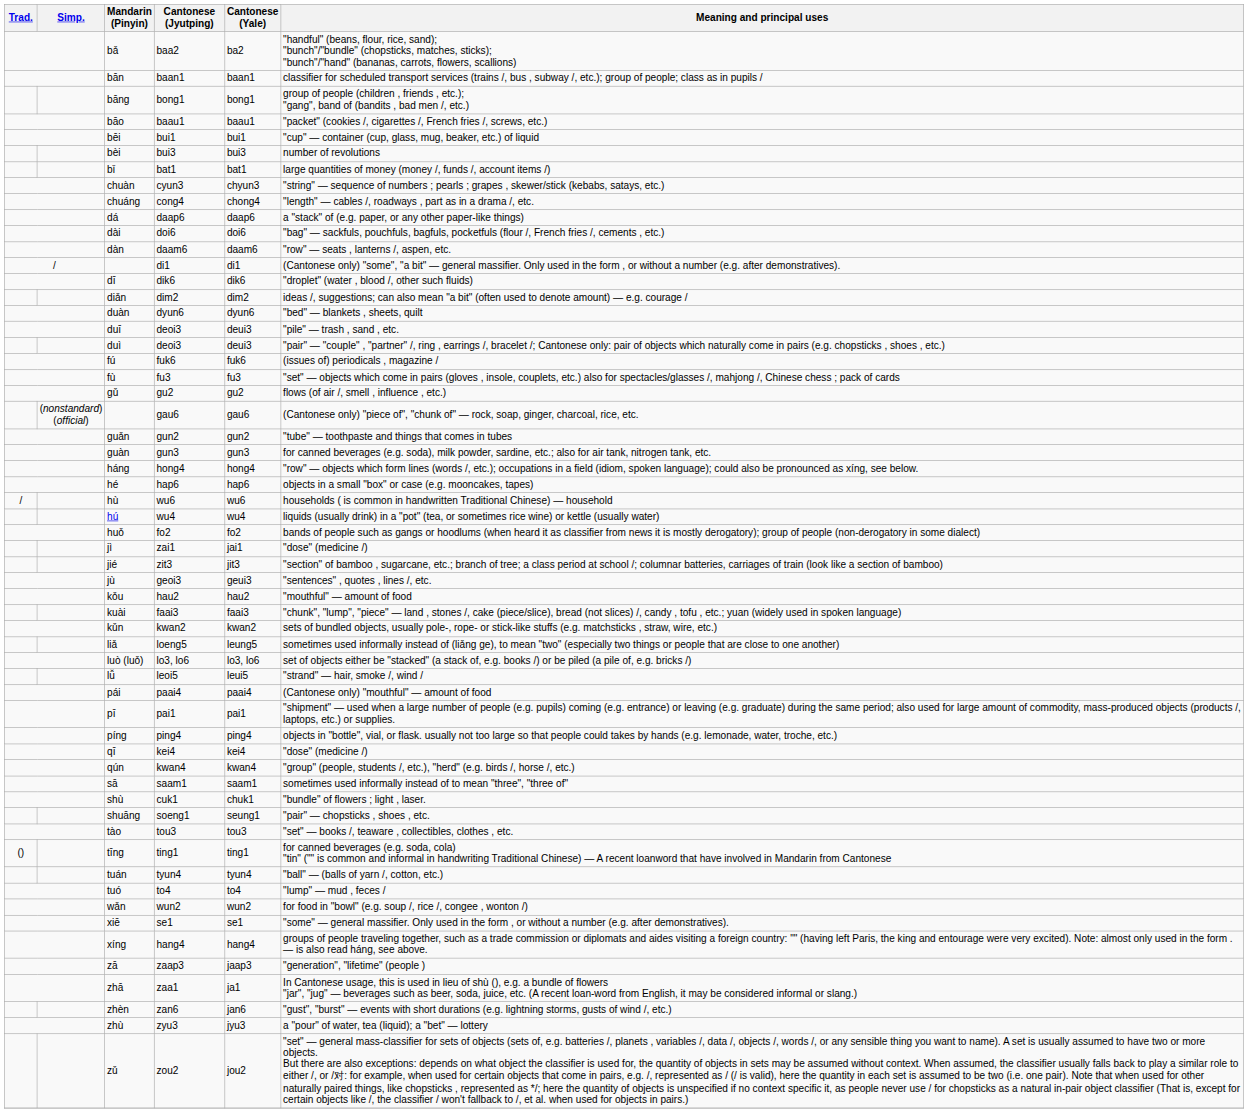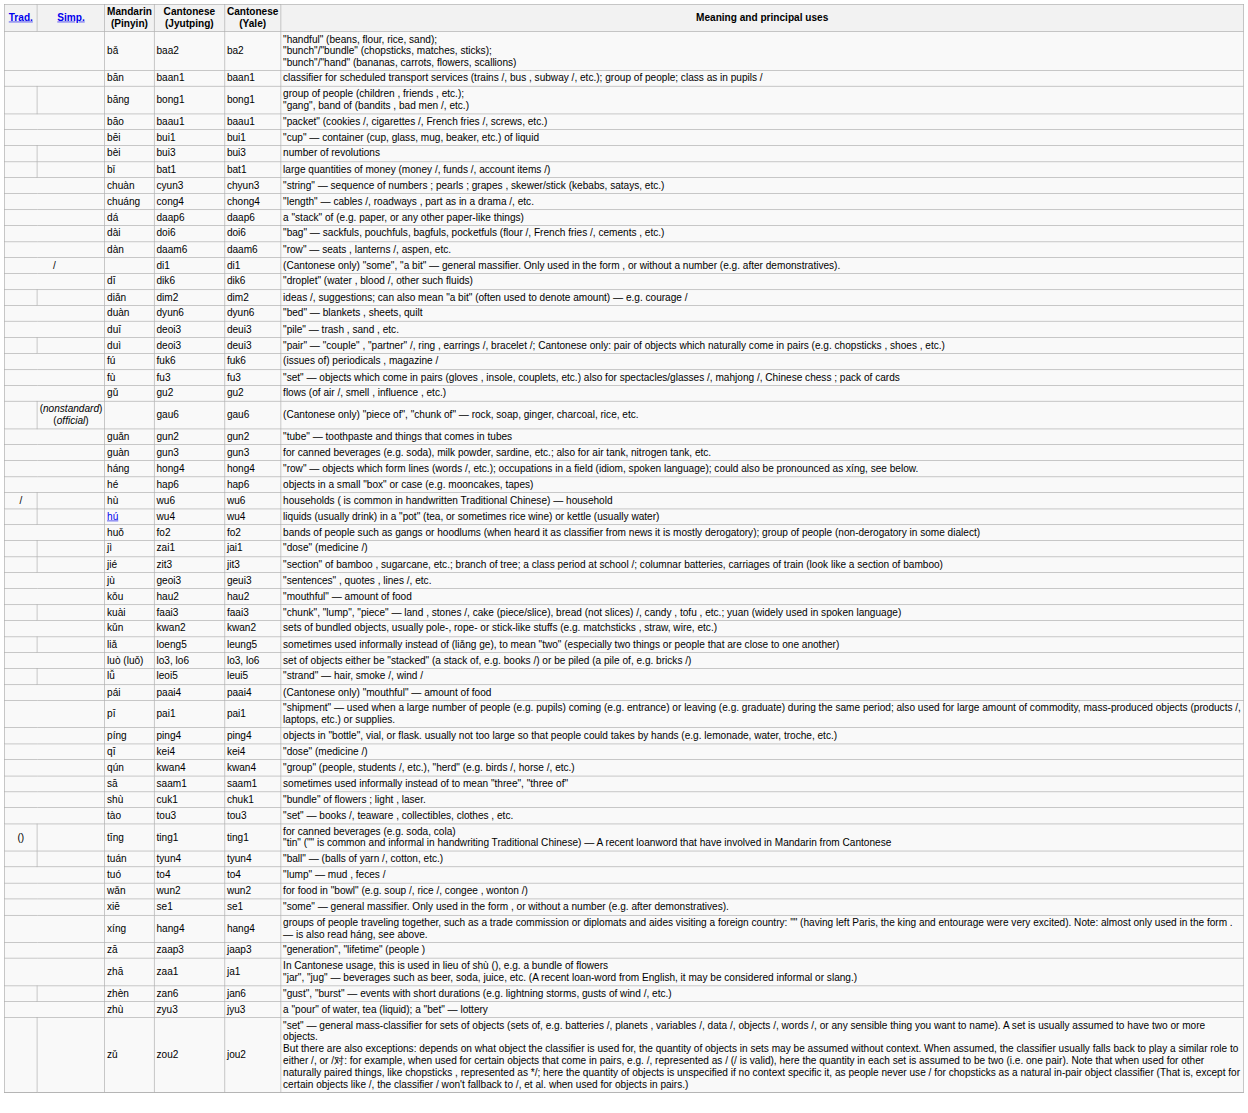 <table class="wikitable">
 <tr>
 <th width="45"><a href='#'>Trad.</a></th>
 <th width="45"><a href='#'>Simp.</a></th>
 <th>Mandarin<br>(Pinyin)</th>
 <th>Cantonese (Jyutping)</th>
 <th>Cantonese<br>(Yale)</th>
 <th>Meaning and principal uses</th>
 </tr>
 <tr>
 <td colspan="2" align="center"></td>
 <td>bǎ</td>
 <td>baa2</td>
 <td>ba2</td>
 <td>"handful" (beans, flour, rice, sand);<br>"bunch"/"bundle" (chopsticks, matches, sticks);<br>"bunch"/"hand" (bananas, carrots, flowers, scallions)</td>
 </tr>
 <tr>
 <td colspan="2" align="center"></td>
 <td>bān</td>
 <td>baan1</td>
 <td>baan1</td>
 <td>classifier for scheduled transport services (trains /, bus , subway /, etc.); group of people; class as in pupils /</td>
 </tr>
 <tr>
 <td align="center"></td>
 <td align="center"></td>
 <td>bāng</td>
 <td>bong1</td>
 <td>bong1</td>
 <td>group of people (children , friends , etc.);<br>"gang", band of (bandits , bad men /, etc.)</td>
 </tr>
 <tr>
 <td colspan="2" align="center"></td>
 <td>bāo</td>
 <td>baau1</td>
 <td>baau1</td>
 <td>"packet" (cookies /, cigarettes /, French fries /, screws, etc.)</td>
 </tr>
 <tr>
 <td colspan="2" align="center"></td>
 <td>bēi</td>
 <td>bui1</td>
 <td>bui1</td>
 <td>"cup" — container (cup, glass, mug, beaker, etc.) of liquid</td>
 </tr>
 <tr>
 <td align="center"></td>
 <td align="center"></td>
 <td>bèi</td>
 <td>bui3</td>
 <td>bui3</td>
 <td>number of revolutions</td>
 </tr>
 <tr>
 <td align="center"></td>
 <td align="center"></td>
 <td>bǐ</td>
 <td>bat1</td>
 <td>bat1</td>
 <td>large quantities of money (money /, funds /, account items /)</td>
 </tr>
 <tr>
 <td colspan="2" align="center"></td>
 <td>chuàn</td>
 <td>cyun3</td>
 <td>chyun3</td>
 <td>"string" — sequence of numbers ; pearls ; grapes , skewer/stick (kebabs, satays, etc.)</td>
 </tr>
 <tr>
 <td colspan="2" align="center"></td>
 <td>chuáng</td>
 <td>cong4</td>
 <td>chong4</td>
 <td>"length" — cables /, roadways , part as in a drama /, etc.</td>
 </tr>
 <tr>
 <td colspan="2" align="center"></td>
 <td>dá</td>
 <td>daap6</td>
 <td>daap6</td>
 <td>a "stack" of (e.g. paper, or any other paper-like things)</td>
 </tr>
 <tr>
 <td colspan="2" align="center"></td>
 <td>dài</td>
 <td>doi6</td>
 <td>doi6</td>
 <td>"bag" — sackfuls, pouchfuls, bagfuls, pocketfuls (flour /, French fries /, cements , etc.)</td>
 </tr>
 <tr>
 <td colspan="2" align="center"></td>
 <td>dàn</td>
 <td>daam6</td>
 <td>daam6</td>
 <td>"row" — seats , lanterns /, aspen, etc.</td>
 </tr>
 <tr>
 <td colspan="2" align="center">/</td>
 <td></td>
 <td>di1</td>
 <td>di1</td>
 <td>(Cantonese only) "some", "a bit" — general massifier. Only used in the form , or without a number (e.g. after demonstratives).</td>
 </tr>
 <tr>
 <td colspan="2" align="center"></td>
 <td>dī</td>
 <td>dik6</td>
 <td>dik6</td>
 <td>"droplet" (water , blood /, other such fluids)</td>
 </tr>
 <tr>
 <td align="center"></td>
 <td align="center"></td>
 <td>diǎn</td>
 <td>dim2</td>
 <td>dim2</td>
 <td>ideas /, suggestions; can also mean "a bit" (often used to denote amount) — e.g. courage /</td>
 </tr>
 <tr>
 <td colspan="2" align="center"></td>
 <td>duàn</td>
 <td>dyun6</td>
 <td>dyun6</td>
 <td>"bed" — blankets , sheets, quilt</td>
 </tr>
 <tr>
 <td colspan="2" align="center"></td>
 <td>duī</td>
 <td>deoi3</td>
 <td>deui3</td>
 <td>"pile" — trash , sand , etc.</td>
 </tr>
 <tr>
 <td align="center"></td>
 <td align="center"></td>
 <td>duì</td>
 <td>deoi3</td>
 <td>deui3</td>
 <td>"pair" — "couple" , "partner" /, ring , earrings /, bracelet /; Cantonese only: pair of objects which naturally come in pairs (e.g. chopsticks , shoes , etc.)</td>
 </tr>
 <tr>
 <td colspan="2" align="center"></td>
 <td>fú</td>
 <td>fuk6</td>
 <td>fuk6</td>
 <td>(issues of) periodicals , magazine /</td>
 </tr>
 <tr>
 <td colspan="2" align="center"></td>
 <td>fù</td>
 <td>fu3</td>
 <td>fu3</td>
 <td>"set" — objects which come in pairs (gloves , insole, couplets, etc.) also for spectacles/glasses /, mahjong /, Chinese chess ; pack of cards </td>
 </tr>
 <tr>
 <td colspan="2" align="center"></td>
 <td>gǔ</td>
 <td>gu2</td>
 <td>gu2</td>
 <td>flows (of air /, smell , influence , etc.)</td>
 </tr>
 <tr>
 <td align="center"></td>
 <td align="center"> (<em>nonstandard</em>)<br> (<em>official</em>)</td>
 <td></td>
 <td>gau6</td>
 <td>gau6</td>
 <td>(Cantonese only) "piece of", "chunk of" — rock, soap, ginger, charcoal, rice, etc.</td>
 </tr>
 <tr>
 <td colspan="2" align="center"></td>
 <td>guǎn</td>
 <td>gun2</td>
 <td>gun2</td>
 <td>"tube" — toothpaste and things that comes in tubes</td>
 </tr>
 <tr>
 <td colspan="2" align="center"></td>
 <td>guàn</td>
 <td>gun3</td>
 <td>gun3</td>
 <td>for canned beverages (e.g. soda), milk powder, sardine, etc.; also for air tank, nitrogen tank, etc.</td>
 </tr>
 <tr>
 <td colspan="2" align="center"></td>
 <td>háng</td>
 <td>hong4</td>
 <td>hong4</td>
 <td>"row" — objects which form lines (words /, etc.); occupations in a field (idiom, spoken language);  could also be pronounced as xíng, see below.</td>
 </tr>
 <tr>
 <td colspan="2" align="center"></td>
 <td>hé</td>
 <td>hap6</td>
 <td>hap6</td>
 <td>objects in a small "box" or case (e.g. mooncakes, tapes)</td>
 </tr>
 <tr>
 <td align="center">/</td>
 <td align="center"></td>
 <td>hù</td>
 <td>wu6</td>
 <td>wu6</td>
 <td>households ( is common in handwritten Traditional Chinese) — household </td>
 </tr>
 <tr>
 <td align="center"></td>
 <td align="center"></td>
 <td><a href='#'>hú</a></td>
 <td>wu4</td>
 <td>wu4</td>
 <td>liquids (usually drink) in a "pot" (tea, or sometimes rice wine) or kettle (usually water)</td>
 </tr>
 <tr>
 <td colspan="2" align="center"></td>
 <td>huǒ</td>
 <td>fo2</td>
 <td>fo2</td>
 <td>bands of people such as gangs or hoodlums (when heard it as classifier from news it is mostly derogatory); group of people (non-derogatory in some dialect)</td>
 </tr>
 <tr>
 <td align="center"></td>
 <td align="center"></td>
 <td>jì</td>
 <td>zai1</td>
 <td>jai1</td>
 <td>"dose" (medicine /)</td>
 </tr>
 <tr>
 <td align="center"></td>
 <td align="center"></td>
 <td>jié</td>
 <td>zit3</td>
 <td>jit3</td>
 <td>"section" of bamboo , sugarcane, etc.; branch of tree; a class period at school /; columnar batteries, carriages of train (look like a section of bamboo)</td>
 </tr>
 <tr>
 <td colspan="2" align="center"></td>
 <td>jù</td>
 <td>geoi3</td>
 <td>geui3</td>
 <td>"sentences" , quotes , lines /, etc.</td>
 </tr>
 <tr>
 <td colspan="2" align="center"></td>
 <td>kǒu</td>
 <td>hau2</td>
 <td>hau2</td>
 <td>"mouthful" — amount of food</td>
 </tr>
 <tr>
 <td align="center"></td>
 <td align="center"></td>
 <td>kuài</td>
 <td>faai3</td>
 <td>faai3</td>
 <td>"chunk", "lump", "piece" — land , stones /, cake  (piece/slice), bread (not slices) /, candy , tofu , etc.; yuan (widely used in spoken language)</td>
 </tr>
 <tr>
 <td colspan="2" align="center"></td>
 <td>kǔn</td>
 <td>kwan2</td>
 <td>kwan2</td>
 <td>sets of bundled objects, usually pole-, rope- or stick-like stuffs (e.g. matchsticks , straw, wire, etc.)</td>
 </tr>
 <tr>
 <td align="center"></td>
 <td align="center"></td>
 <td>liǎ</td>
 <td>loeng5</td>
 <td>leung5</td>
 <td>sometimes used informally instead of  (liǎng ge), to mean "two" (especially two things or people that are close to one another)</td>
 </tr>
 <tr>
 <td colspan="2" align="center"></td>
 <td>luò (luǒ)</td>
 <td>lo3, lo6</td>
 <td>lo3, lo6</td>
 <td>set of objects either be "stacked" (a stack of, e.g. books /) or be piled (a pile of, e.g. bricks /)</td>
 </tr>
 <tr>
 <td align="center"></td>
 <td align="center"></td>
 <td>lǚ</td>
 <td>leoi5</td>
 <td>leui5</td>
 <td>"strand" — hair, smoke /, wind /</td>
 </tr>
 <tr>
 <td colspan="2" align="center"></td>
 <td>pái</td>
 <td>paai4</td>
 <td>paai4</td>
 <td>(Cantonese only) "mouthful" — amount of food</td>
 </tr>
 <tr>
 <td colspan="2" align="center"></td>
 <td>pī</td>
 <td>pai1</td>
 <td>pai1</td>
 <td>"shipment" — used when a large number of people (e.g. pupils) coming (e.g. entrance) or leaving (e.g. graduate) during the same period; also used for large amount of commodity, mass-produced objects (products /, laptops, etc.) or supplies.</td>
 </tr>
 <tr>
 <td colspan="2" align="center"></td>
 <td>píng</td>
 <td>ping4</td>
 <td>ping4</td>
 <td>objects in "bottle", vial, or flask. usually not too large so that people could takes by hands (e.g. lemonade, water, troche, etc.)</td>
 </tr>
 <tr>
 <td colspan="2" align="center"></td>
 <td>qī</td>
 <td>kei4</td>
 <td>kei4</td>
 <td>"dose" (medicine /)</td>
 </tr>
 <tr>
 <td colspan="2" align="center"></td>
 <td>qún</td>
 <td>kwan4</td>
 <td>kwan4</td>
 <td>"group" (people, students /, etc.), "herd" (e.g. birds /, horse /, etc.)</td>
 </tr>
 <tr>
 <td colspan="2" align="center"></td>
 <td>sā</td>
 <td>saam1</td>
 <td>saam1</td>
 <td>sometimes used informally instead of  to mean "three", "three of"</td>
 </tr>
 <tr>
 <td colspan="2" align="center"></td>
 <td>shù</td>
 <td>cuk1</td>
 <td>chuk1</td>
 <td>"bundle" of flowers ; light , laser.</td>
 </tr>
 <tr>
-<td align="center"></td>
-<td align="center"></td>
-<td>shuāng</td>
-<td>soeng1</td>
-<td>seung1</td>
-<td>"pair" — chopsticks , shoes , etc.</td>
-</tr>
-<tr>
 <td colspan="2" align="center"></td>
 <td>tào</td>
 <td>tou3</td>
 <td>tou3</td>
 <td>"set" — books /, teaware , collectibles, clothes , etc.</td>
 </tr>
 <tr>
 <td align="center">()</td>
 <td align="center"></td>
 <td>tīng</td>
 <td>ting1</td>
 <td>ting1</td>
 <td>for canned beverages (e.g. soda, cola)<br> "tin" ("" is common and informal in handwriting Traditional Chinese) — A recent loanword that have involved in Mandarin from Cantonese</td>
 </tr>
 <tr>
 <td align="center"></td>
 <td align="center"></td>
 <td>tuán</td>
 <td>tyun4</td>
 <td>tyun4</td>
 <td>"ball" — (balls of yarn /, cotton, etc.)</td>
 </tr>
 <tr>
 <td colspan="2" align="center"></td>
 <td>tuó</td>
 <td>to4</td>
 <td>to4</td>
 <td>"lump" — mud , feces /</td>
 </tr>
 <tr>
 <td colspan="2" align="center"></td>
 <td>wǎn</td>
 <td>wun2</td>
 <td>wun2</td>
 <td>for food in "bowl" (e.g. soup /, rice /, congee , wonton /)</td>
 </tr>
 <tr>
 <td colspan="2" align="center"></td>
 <td>xiē</td>
 <td>se1</td>
 <td>se1</td>
 <td>"some" — general massifier. Only used in the form , or without a number (e.g. after demonstratives).</td>
 </tr>
 <tr>
 <td colspan="2" align="center"></td>
 <td>xíng</td>
 <td>hang4</td>
 <td>hang4</td>
 <td>groups of people traveling together, such as a trade commission or diplomats and aides visiting a foreign country: "" (having left Paris, the king and entourage were very excited). Note: almost only used in the form . —  is also read háng, see above.</td>
 </tr>
 <tr>
 <td colspan="2" align="center"></td>
 <td>zā</td>
 <td>zaap3</td>
 <td>jaap3</td>
 <td>"generation", "lifetime" (people )</td>
 </tr>
 <tr>
 <td colspan="2" align="center"></td>
 <td>zhā</td>
 <td>zaa1</td>
 <td>ja1</td>
 <td>In Cantonese usage, this is used in lieu of shù (), e.g. a bundle of flowers <br>"jar", "jug" — beverages such as beer, soda, juice, etc. (A recent loan-word from English, it may be considered informal or slang.)</td>
 </tr>
 <tr>
 <td align="center"></td>
 <td align="center"></td>
 <td>zhèn</td>
 <td>zan6</td>
 <td>jan6</td>
 <td>"gust", "burst" — events with short durations (e.g. lightning storms, gusts of wind /, etc.)</td>
 </tr>
 <tr>
 <td colspan="2" align="center"></td>
 <td>zhù</td>
 <td>zyu3</td>
 <td>jyu3</td>
 <td>a "pour" of water, tea (liquid); a "bet" — lottery </td>
 </tr>
 <tr>
 <td align="center"></td>
 <td align="center"></td>
 <td>zǔ</td>
 <td>zou2</td>
 <td>jou2</td>
 <td>"set" — general mass-classifier for sets of objects (sets of, e.g. batteries /, planets , variables /, data /, objects /, words /, or any sensible thing you want to name). A set is usually assumed to have two or more objects.<br>But there are also exceptions: depends on what object the classifier is used for, the quantity of objects in sets may be assumed without context. When assumed, the classifier usually falls back to play a similar role to either /,  or /对: for example, when used for certain objects that come in pairs, e.g. /, represented as / (/ is valid), here the quantity in each set is assumed to be two (i.e. one pair).  Note that when used for other naturally paired things, like chopsticks , represented as */; here the quantity of objects is unspecified if no context specific it, as people never use / for chopsticks as a natural in-pair object classifier (That is, except for certain objects like /, the classifier / won't fallback to /,  et al. when used for objects in pairs.)</td>
 </tr>
 <tr>
 </tr>
 </table>
